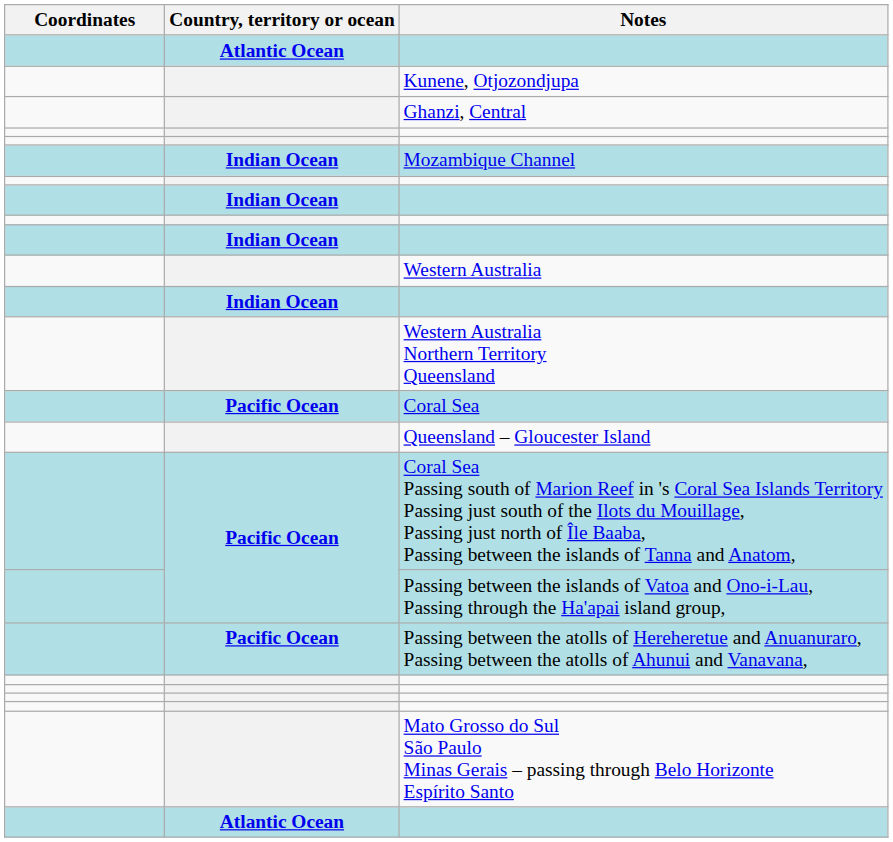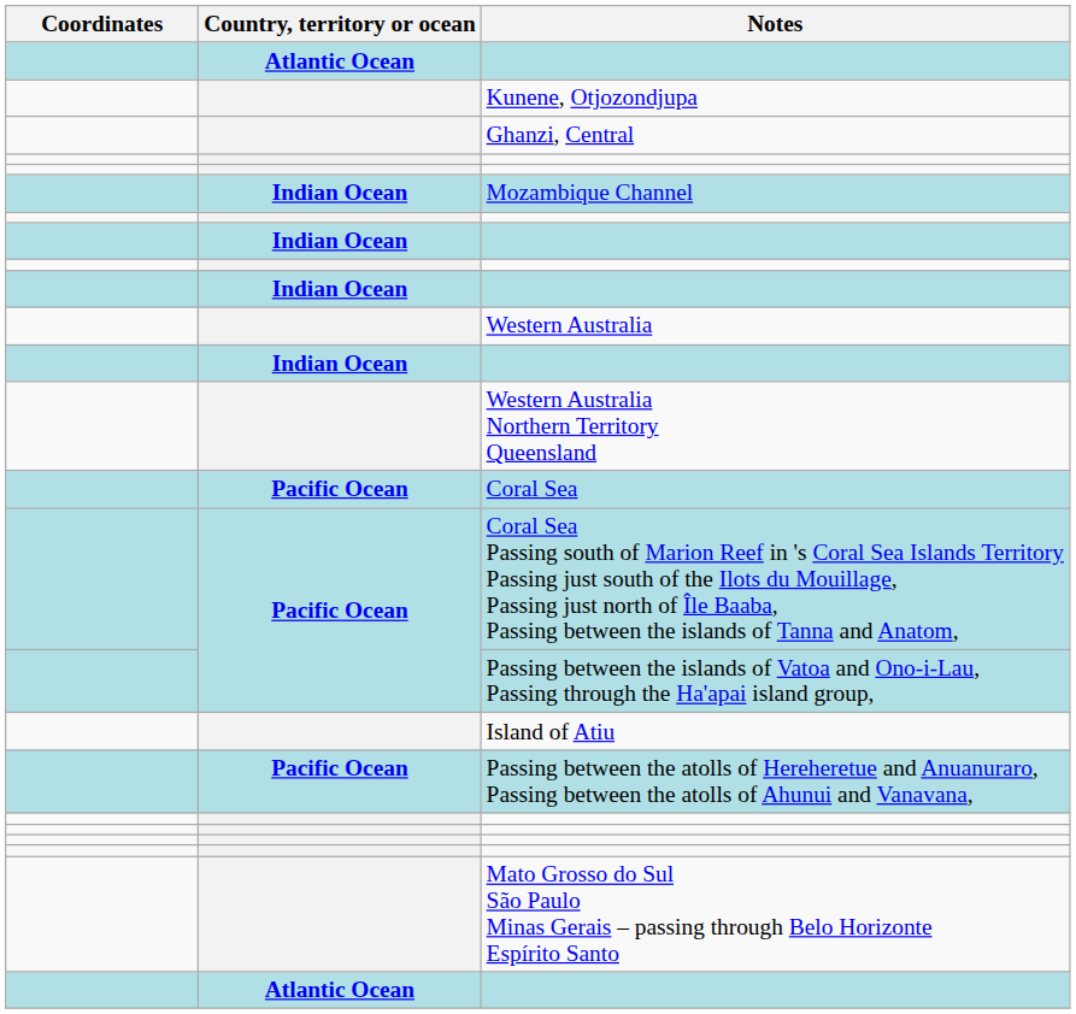 <table class="wikitable plainrowheaders">
 <tr>
 <th scope="col" width="125">Coordinates</th>
 <th scope="col">Country, territory or ocean</th>
 <th scope="col">Notes</th>
 </tr>
 <tr>
 <td style="background:#b0e0e6;"></td>
 <th scope="row" style="background:#b0e0e6;"><a href='#'>Atlantic Ocean</a></th>
 <td style="background:#b0e0e6;"></td>
 </tr>
 <tr>
 <td></td>
 <th scope="row"></th>
 <td><a href='#'>Kunene</a>, <a href='#'>Otjozondjupa</a></td>
 </tr>
 <tr>
 <td></td>
 <th scope="row"></th>
 <td><a href='#'>Ghanzi</a>, <a href='#'>Central</a></td>
 </tr>
 <tr>
 <td></td>
 <th scope="row"></th>
 <td></td>
 </tr>
 <tr>
 <td></td>
 <th scope="row"></th>
 <td></td>
 </tr>
 <tr>
 <td style="background:#b0e0e6;"></td>
 <th scope="row" style="background:#b0e0e6;"><a href='#'>Indian Ocean</a></th>
 <td style="background:#b0e0e6;"><a href='#'>Mozambique Channel</a></td>
 </tr>
 <tr>
 <td></td>
 <th scope="row"></th>
 <td></td>
 </tr>
 <tr>
 <td style="background:#b0e0e6;"></td>
 <th scope="row" style="background:#b0e0e6;"><a href='#'>Indian Ocean</a></th>
 <td style="background:#b0e0e6;"></td>
 </tr>
 <tr>
 <td></td>
 <th scope="row"></th>
 <td></td>
 </tr>
 <tr>
 <td style="background:#b0e0e6;"></td>
 <th scope="row" style="background:#b0e0e6;"><a href='#'>Indian Ocean</a></th>
 <td style="background:#b0e0e6;"></td>
 </tr>
 <tr>
 <td></td>
 <th scope="row"></th>
 <td><a href='#'>Western Australia</a></td>
 </tr>
 <tr>
 <td style="background:#b0e0e6;"></td>
 <th scope="row" style="background:#b0e0e6;"><a href='#'>Indian Ocean</a></th>
 <td style="background:#b0e0e6;"></td>
 </tr>
 <tr valign="top">
 <td></td>
 <th scope="row"></th>
 <td><a href='#'>Western Australia</a><br> <a href='#'>Northern Territory</a><br> <a href='#'>Queensland</a></td>
 </tr>
 <tr valign="top">
 <td style="background:#b0e0e6;"></td>
 <th scope="row" style="background:#b0e0e6;"><a href='#'>Pacific Ocean</a></th>
 <td style="background:#b0e0e6;"><a href='#'>Coral Sea</a></td>
 </tr>
 <tr>
-<td></td>
-<th scope="row"></th>
-<td><a href='#'>Queensland</a> – <a href='#'>Gloucester Island</a></td>
-</tr>
-<tr>
 <td style="background:#b0e0e6;"></td>
 <th scope="row" style="background:#b0e0e6;" rowspan="2"><a href='#'>Pacific Ocean</a></th>
 <td style="background:#b0e0e6;"><a href='#'>Coral Sea</a><br>Passing south of <a href='#'>Marion Reef</a> in 's <a href='#'>Coral Sea Islands Territory</a><br> Passing just south of the <a href='#'>Ilots du Mouillage</a>, <br> Passing just north of <a href='#'>Île Baaba</a>, <br> Passing between the islands of <a href='#'>Tanna</a> and <a href='#'>Anatom</a>, </td>
 </tr>
 <tr>
 <td style="background:#b0e0e6;"></td>
 <td style="background:#b0e0e6;">Passing between the islands of <a href='#'>Vatoa</a> and <a href='#'>Ono-i-Lau</a>, <br> Passing through the <a href='#'>Ha'apai</a> island group, </td>
+</tr>
+<tr>
+<td></td>
+<th scope="row"></th>
+<td>Island of <a href='#'>Atiu</a></td>
 </tr>
 <tr valign="top">
 <td style="background:#b0e0e6;"></td>
 <th scope="row" style="background:#b0e0e6;"><a href='#'>Pacific Ocean</a></th>
 <td style="background:#b0e0e6;">Passing between the atolls of <a href='#'>Hereheretue</a> and <a href='#'>Anuanuraro</a>, <br> Passing between the atolls of <a href='#'>Ahunui</a> and <a href='#'>Vanavana</a>, </td>
 </tr>
 <tr valign="top">
 <td></td>
 <th scope="row"></th>
 <td></td>
 </tr>
 <tr>
 <td></td>
 <th scope="row"></th>
 <td></td>
 </tr>
 <tr>
 <td></td>
 <th scope="row"></th>
 <td></td>
 </tr>
 <tr>
 <td></td>
 <th scope="row"></th>
 <td></td>
 </tr>
 <tr valign="top">
 <td></td>
 <th scope="row"></th>
 <td><a href='#'>Mato Grosso do Sul</a><br> <a href='#'>São Paulo</a><br> <a href='#'>Minas Gerais</a> – passing through <a href='#'>Belo Horizonte</a><br> <a href='#'>Espírito Santo</a></td>
 </tr>
 <tr>
 <td style="background:#b0e0e6;"></td>
 <th scope="row" style="background:#b0e0e6;"><a href='#'>Atlantic Ocean</a></th>
 <td style="background:#b0e0e6;"></td>
 </tr>
 </table>
